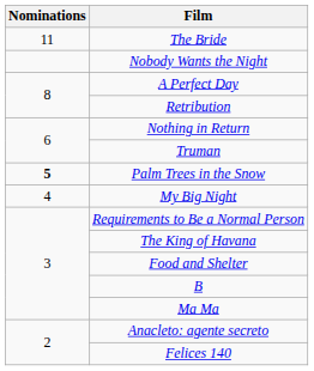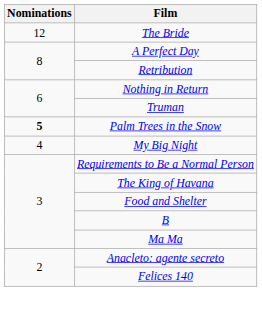 <table class="wikitable" style="text-align: center">
 <tr>
 <th scope="col" width="55">Nominations</th>
 <th scope="col" align="center">Film</th>
 </tr>
 <tr>
-<td style="text-align:center">11</td>
+<td style="text-align:center">12</td>
 <td><em><a href='#'>The Bride</a></em></td>
-</tr>
-<tr>
-<td></td>
-<td><em><a href='#'>Nobody Wants the Night</a></em></td>
 </tr>
 <tr>
 <td rowspan=2 style="text-align:center">8</td>
 <td><em><a href='#'>A Perfect Day</a></em></td>
 </tr>
 <tr>
 <td><em><a href='#'>Retribution</a></em></td>
 </tr>
 <tr>
 <td rowspan=2 style="text-align:center">6</td>
 <td><em><a href='#'>Nothing in Return</a></em></td>
 </tr>
 <tr>
 <td><em><a href='#'>Truman</a></em></td>
 </tr>
 <tr>
 <td style="text-align:center"><strong>5</strong></td>
 <td><em><a href='#'>Palm Trees in the Snow</a></em></td>
 </tr>
 <tr>
 <td style="text-align:center">4</td>
 <td><em><a href='#'>My Big Night</a></em></td>
 </tr>
 <tr>
 <td rowspan=5 style="text-align:center">3</td>
 <td><em><a href='#'>Requirements to Be a Normal Person</a></em></td>
 </tr>
 <tr>
 <td><em><a href='#'>The King of Havana</a></em></td>
 </tr>
 <tr>
 <td><em><a href='#'>Food and Shelter</a></em></td>
 </tr>
 <tr>
 <td><em><a href='#'>B</a></em></td>
 </tr>
 <tr>
 <td><em><a href='#'>Ma Ma</a></em></td>
 </tr>
 <tr>
 <td rowspan=2 style="text-align:center">2</td>
 <td><em><a href='#'>Anacleto: agente secreto</a></em></td>
 </tr>
 <tr>
 <td><em><a href='#'>Felices 140</a></em></td>
 </tr>
 </table>
